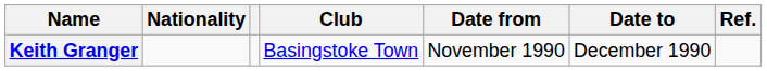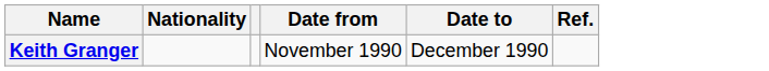 <table class="wikitable plainrowheaders">
 <tr>
 <th scope="col">Name</th>
 <th scope="col">Nationality</th>
 <th scope="col"></th>
-<th scope="col">Club</th>
 <th scope="col">Date from</th>
 <th scope="col">Date to</th>
 <th scope="col">Ref.</th>
 </tr>
 <tr>
 <th scope="row"><a href='#'>Keith Granger</a></th>
 <td></td>
 <td align="center"></td>
-<td> <a href='#'>Basingstoke Town</a></td>
 <td>November 1990</td>
 <td>December 1990</td>
 <td align="center"></td>
 </tr>
 </table>
